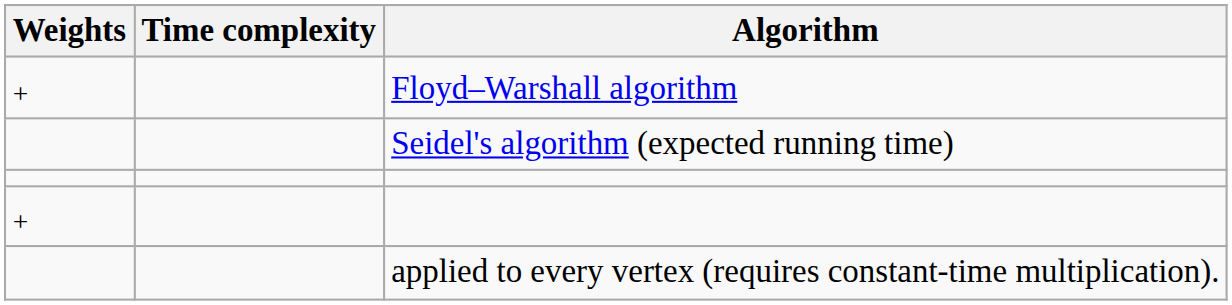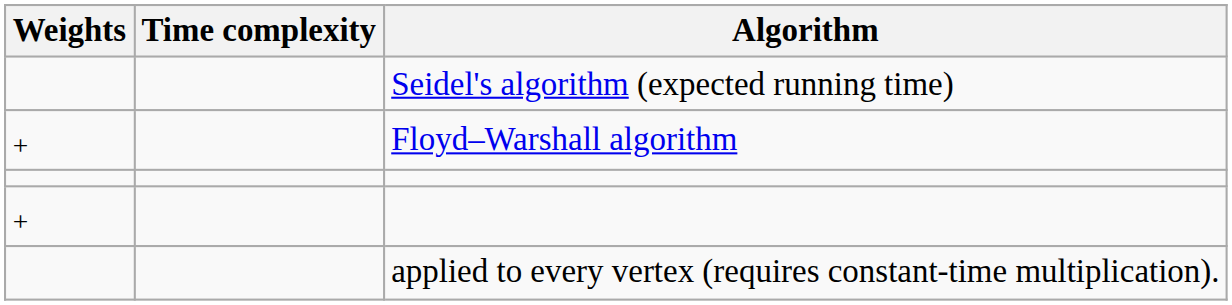 <table class=wikitable>
 <tr>
 <th>Weights</th>
 <th>Time complexity</th>
 <th>Algorithm</th>
 </tr>
 <tr>
+<td></td>
+<td></td>
+<td><a href='#'>Seidel's algorithm</a> (expected running time)</td>
+</tr>
+<tr>
 <td><sub>+</sub></td>
 <td></td>
 <td><a href='#'>Floyd–Warshall algorithm</a></td>
-</tr>
-<tr>
-<td></td>
-<td></td>
-<td><a href='#'>Seidel's algorithm</a> (expected running time)</td>
 </tr>
 <tr>
 <td></td>
 <td></td>
 <td></td>
 </tr>
 <tr>
 <td><sub>+</sub></td>
 <td></td>
 <td></td>
 </tr>
 <tr>
 <td></td>
 <td></td>
 <td> applied to every vertex (requires constant-time multiplication).</td>
 </tr>
 </table>
